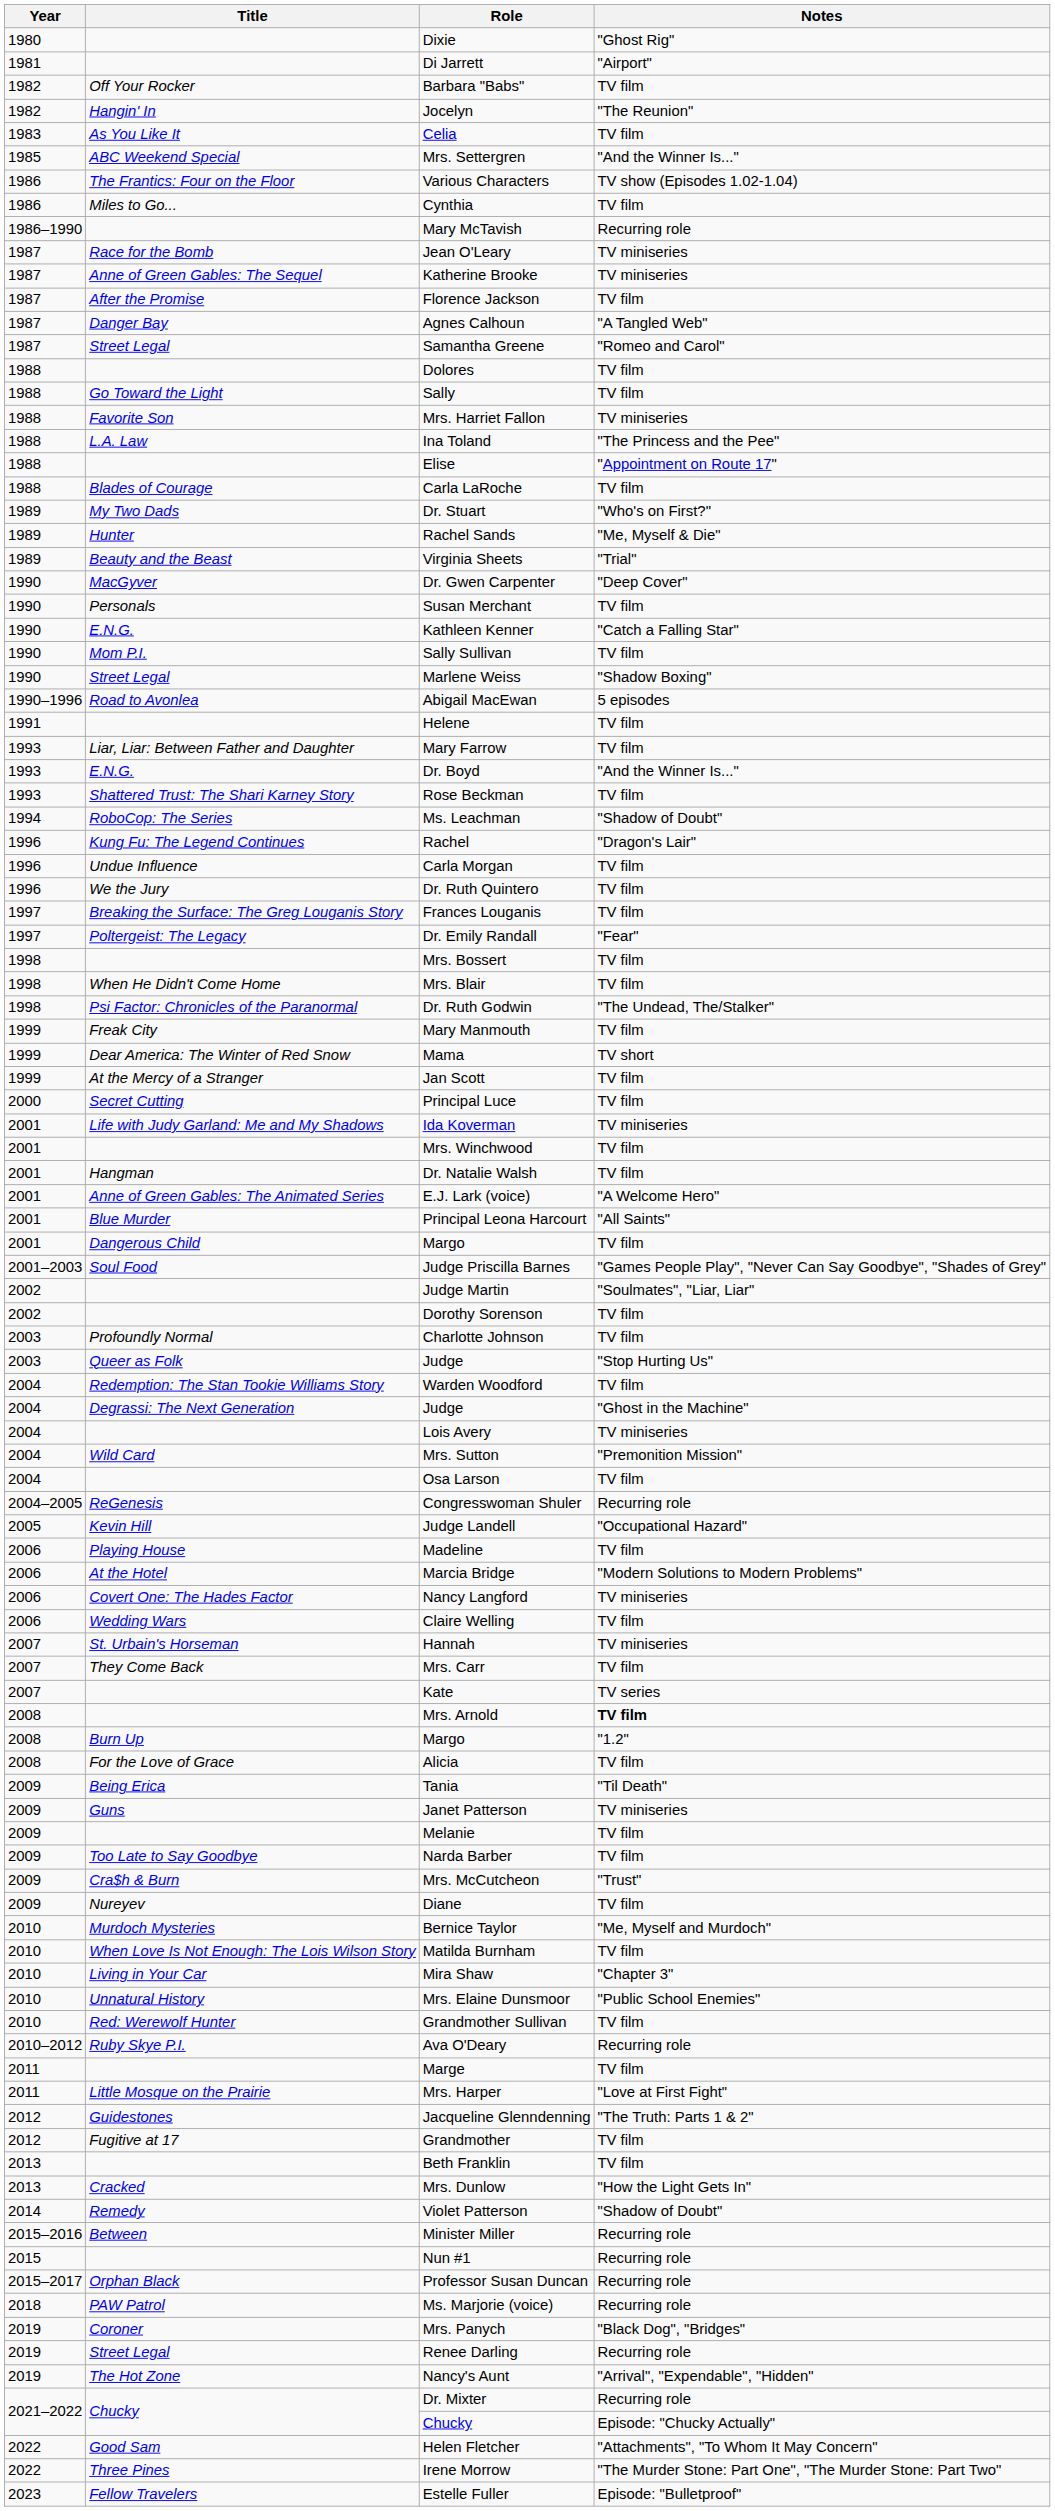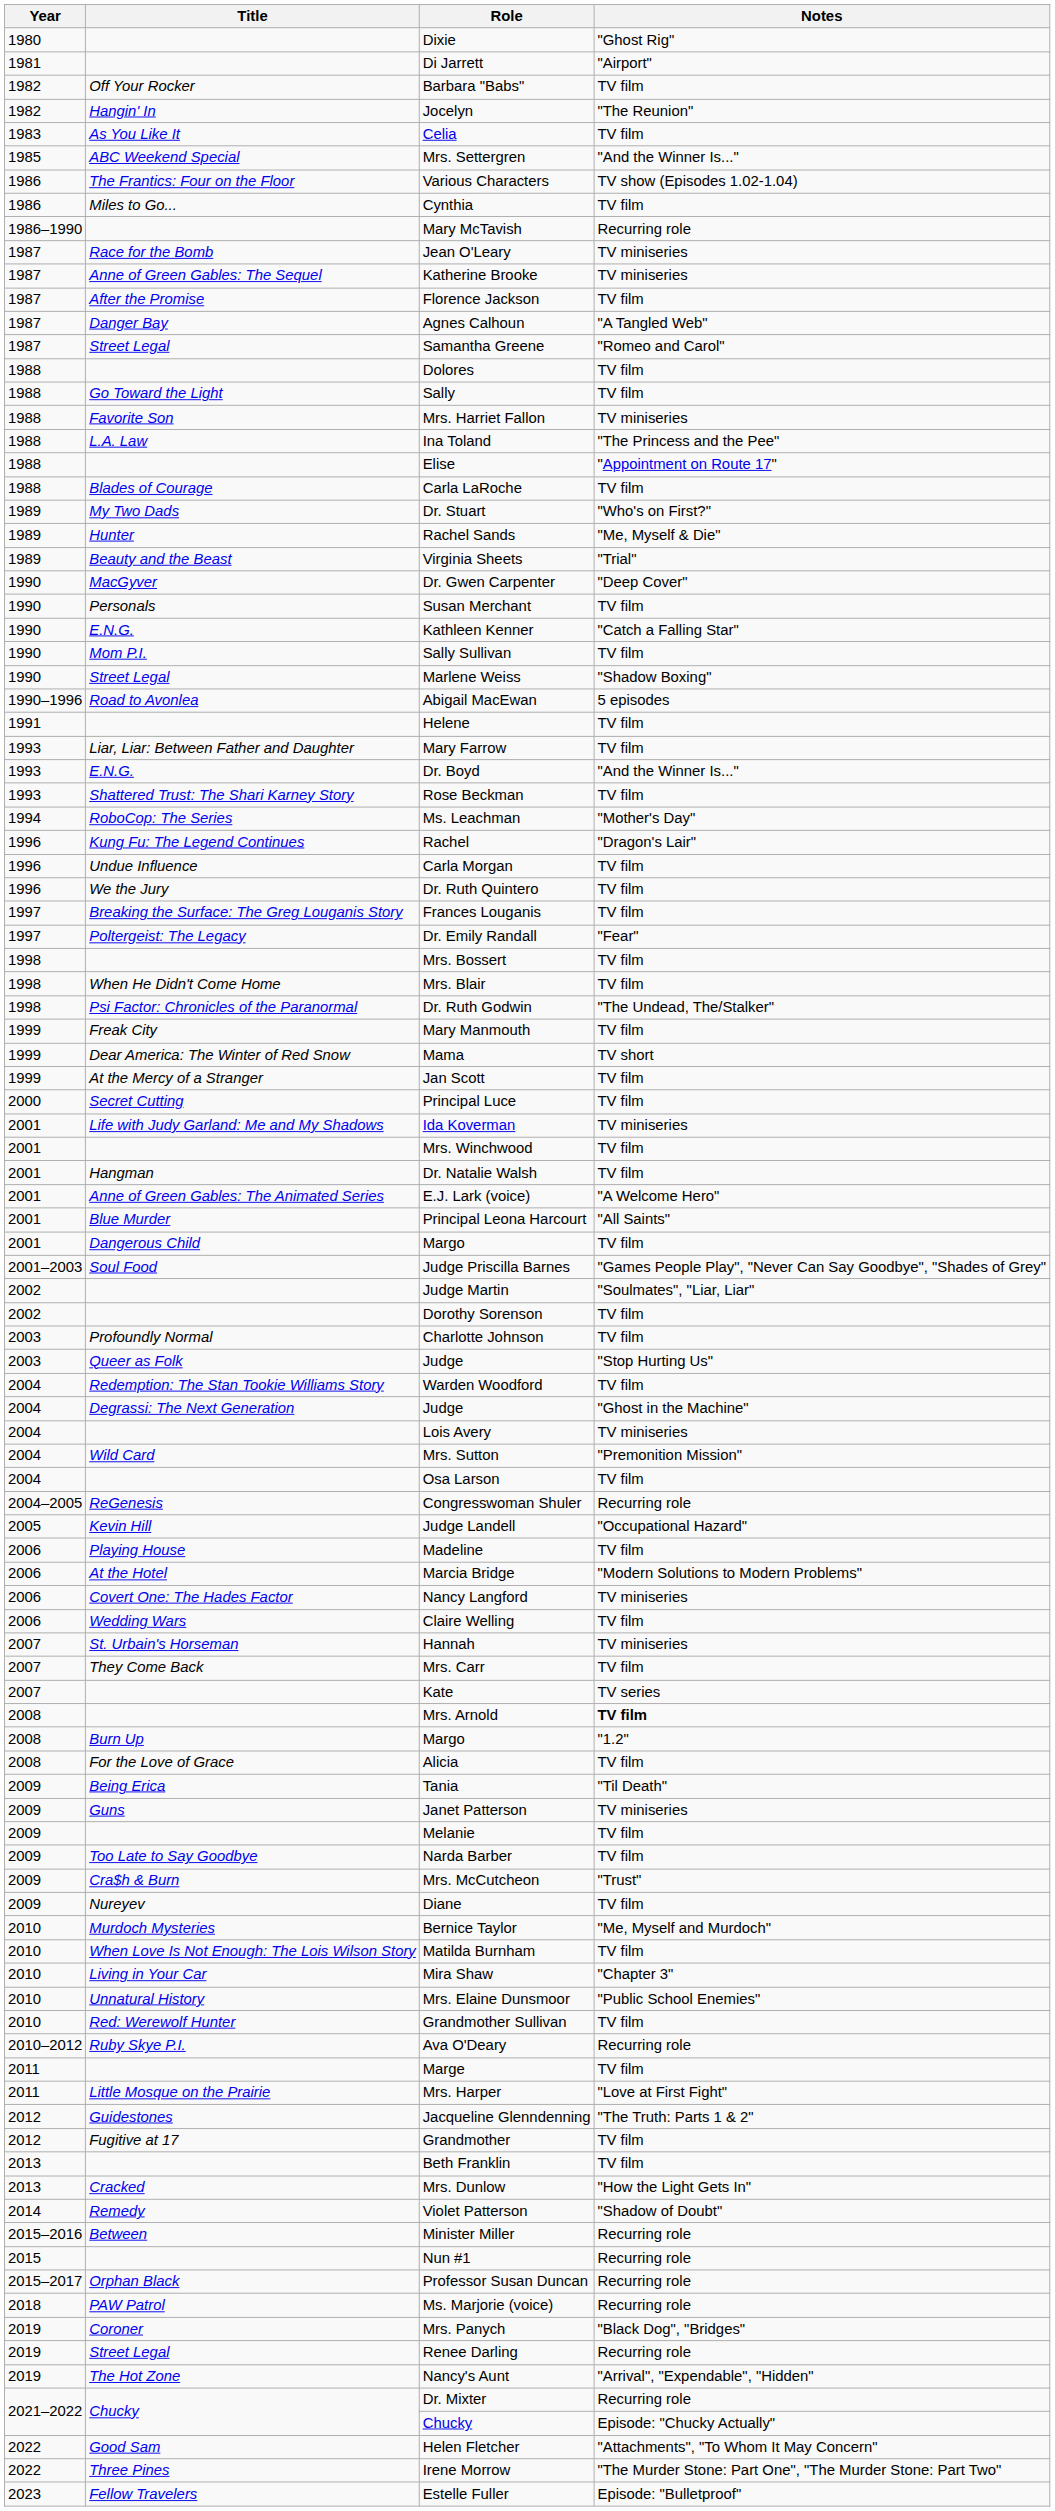 <table class="wikitable sortable">
 <tr>
 <th>Year</th>
 <th>Title</th>
 <th>Role</th>
 <th class="unsortable">Notes</th>
 </tr>
 <tr>
 <td>1980</td>
 <td><em></em></td>
 <td>Dixie</td>
 <td>"Ghost Rig"</td>
 </tr>
 <tr>
 <td>1981</td>
 <td><em></em></td>
 <td>Di Jarrett</td>
 <td>"Airport"</td>
 </tr>
 <tr>
 <td>1982</td>
 <td><em>Off Your Rocker</em></td>
 <td>Barbara "Babs"</td>
 <td>TV film</td>
 </tr>
 <tr>
 <td>1982</td>
 <td><em><a href='#'>Hangin' In</a></em></td>
 <td>Jocelyn</td>
 <td>"The Reunion"</td>
 </tr>
 <tr>
 <td>1983</td>
 <td><em><a href='#'>As You Like It</a></em></td>
 <td><a href='#'>Celia</a></td>
 <td>TV film</td>
 </tr>
 <tr>
 <td>1985</td>
 <td><em><a href='#'>ABC Weekend Special</a></em></td>
 <td>Mrs. Settergren</td>
 <td>"And the Winner Is..."</td>
 </tr>
 <tr>
 <td>1986</td>
 <td data-sort-value="Frantics: Four on the Floor, The"><em><a href='#'>The Frantics: Four on the Floor</a></em></td>
 <td>Various Characters</td>
 <td>TV show (Episodes 1.02-1.04)</td>
 </tr>
 <tr>
 <td>1986</td>
 <td><em>Miles to Go...</em></td>
 <td>Cynthia</td>
 <td>TV film</td>
 </tr>
 <tr>
 <td>1986–1990</td>
 <td><em></em></td>
 <td>Mary McTavish</td>
 <td>Recurring role</td>
 </tr>
 <tr>
 <td>1987</td>
 <td><em><a href='#'>Race for the Bomb</a></em></td>
 <td>Jean O'Leary</td>
 <td>TV miniseries</td>
 </tr>
 <tr>
 <td>1987</td>
 <td><em><a href='#'>Anne of Green Gables: The Sequel</a></em></td>
 <td>Katherine Brooke</td>
 <td>TV miniseries</td>
 </tr>
 <tr>
 <td>1987</td>
 <td><em><a href='#'>After the Promise</a></em></td>
 <td>Florence Jackson</td>
 <td>TV film</td>
 </tr>
 <tr>
 <td>1987</td>
 <td><em><a href='#'>Danger Bay</a></em></td>
 <td>Agnes Calhoun</td>
 <td>"A Tangled Web"</td>
 </tr>
 <tr>
 <td>1987</td>
 <td><em><a href='#'>Street Legal</a></em></td>
 <td>Samantha Greene</td>
 <td>"Romeo and Carol"</td>
 </tr>
 <tr>
 <td>1988</td>
 <td><em></em></td>
 <td>Dolores</td>
 <td>TV film</td>
 </tr>
 <tr>
 <td>1988</td>
 <td><em><a href='#'>Go Toward the Light</a></em></td>
 <td>Sally</td>
 <td>TV film</td>
 </tr>
 <tr>
 <td>1988</td>
 <td><em><a href='#'>Favorite Son</a></em></td>
 <td>Mrs. Harriet Fallon</td>
 <td>TV miniseries</td>
 </tr>
 <tr>
 <td>1988</td>
 <td><em><a href='#'>L.A. Law</a></em></td>
 <td>Ina Toland</td>
 <td>"The Princess and the Pee"</td>
 </tr>
 <tr>
 <td>1988</td>
 <td><em></em></td>
 <td>Elise</td>
 <td>"<a href='#'>Appointment on Route 17</a>"</td>
 </tr>
 <tr>
 <td>1988</td>
 <td><em><a href='#'>Blades of Courage</a></em></td>
 <td>Carla LaRoche</td>
 <td>TV film</td>
 </tr>
 <tr>
 <td>1989</td>
 <td><em><a href='#'>My Two Dads</a></em></td>
 <td>Dr. Stuart</td>
 <td>"Who's on First?"</td>
 </tr>
 <tr>
 <td>1989</td>
 <td><em><a href='#'>Hunter</a></em></td>
 <td>Rachel Sands</td>
 <td>"Me, Myself & Die"</td>
 </tr>
 <tr>
 <td>1989</td>
 <td><em><a href='#'>Beauty and the Beast</a></em></td>
 <td>Virginia Sheets</td>
 <td>"Trial"</td>
 </tr>
 <tr>
 <td>1990</td>
 <td><em><a href='#'>MacGyver</a></em></td>
 <td>Dr. Gwen Carpenter</td>
 <td>"Deep Cover"</td>
 </tr>
 <tr>
 <td>1990</td>
 <td><em>Personals</em></td>
 <td>Susan Merchant</td>
 <td>TV film</td>
 </tr>
 <tr>
 <td>1990</td>
 <td><em><a href='#'>E.N.G.</a></em></td>
 <td>Kathleen Kenner</td>
 <td>"Catch a Falling Star"</td>
 </tr>
 <tr>
 <td>1990</td>
 <td><em><a href='#'>Mom P.I.</a></em></td>
 <td>Sally Sullivan</td>
 <td>TV film</td>
 </tr>
 <tr>
 <td>1990</td>
 <td><em><a href='#'>Street Legal</a></em></td>
 <td>Marlene Weiss</td>
 <td>"Shadow Boxing"</td>
 </tr>
 <tr>
 <td>1990–1996</td>
 <td><em><a href='#'>Road to Avonlea</a></em></td>
 <td>Abigail MacEwan</td>
 <td>5 episodes</td>
 </tr>
 <tr>
 <td>1991</td>
 <td><em></em></td>
 <td>Helene</td>
 <td>TV film</td>
 </tr>
 <tr>
 <td>1993</td>
 <td><em>Liar, Liar: Between Father and Daughter</em></td>
 <td>Mary Farrow</td>
 <td>TV film</td>
 </tr>
 <tr>
 <td>1993</td>
 <td><em><a href='#'>E.N.G.</a></em></td>
 <td>Dr. Boyd</td>
 <td>"And the Winner Is..."</td>
 </tr>
 <tr>
 <td>1993</td>
 <td><em><a href='#'>Shattered Trust: The Shari Karney Story</a></em></td>
 <td>Rose Beckman</td>
 <td>TV film</td>
 </tr>
 <tr>
 <td>1994</td>
 <td><em><a href='#'>RoboCop: The Series</a></em></td>
 <td>Ms. Leachman</td>
-<td>"Shadow of Doubt"</td>
+<td>"Mother's Day"</td>
 </tr>
 <tr>
 <td>1996</td>
 <td><em><a href='#'>Kung Fu: The Legend Continues</a></em></td>
 <td>Rachel</td>
 <td>"Dragon's Lair"</td>
 </tr>
 <tr>
 <td>1996</td>
 <td><em>Undue Influence</em></td>
 <td>Carla Morgan</td>
 <td>TV film</td>
 </tr>
 <tr>
 <td>1996</td>
 <td><em>We the Jury</em></td>
 <td>Dr. Ruth Quintero</td>
 <td>TV film</td>
 </tr>
 <tr>
 <td>1997</td>
 <td><em><a href='#'>Breaking the Surface: The Greg Louganis Story</a></em></td>
 <td>Frances Louganis</td>
 <td>TV film</td>
 </tr>
 <tr>
 <td>1997</td>
 <td><em><a href='#'>Poltergeist: The Legacy</a></em></td>
 <td>Dr. Emily Randall</td>
 <td>"Fear"</td>
 </tr>
 <tr>
 <td>1998</td>
 <td><em></em></td>
 <td>Mrs. Bossert</td>
 <td>TV film</td>
 </tr>
 <tr>
 <td>1998</td>
 <td><em>When He Didn't Come Home</em></td>
 <td>Mrs. Blair</td>
 <td>TV film</td>
 </tr>
 <tr>
 <td>1998</td>
 <td><em><a href='#'>Psi Factor: Chronicles of the Paranormal</a></em></td>
 <td>Dr. Ruth Godwin</td>
 <td>"The Undead, The/Stalker"</td>
 </tr>
 <tr>
 <td>1999</td>
 <td><em>Freak City</em></td>
 <td>Mary Manmouth</td>
 <td>TV film</td>
 </tr>
 <tr>
 <td>1999</td>
 <td><em>Dear America: The Winter of Red Snow</em></td>
 <td>Mama</td>
 <td>TV short</td>
 </tr>
 <tr>
 <td>1999</td>
 <td><em>At the Mercy of a Stranger</em></td>
 <td>Jan Scott</td>
 <td>TV film</td>
 </tr>
 <tr>
 <td>2000</td>
 <td><em><a href='#'>Secret Cutting</a></em></td>
 <td>Principal Luce</td>
 <td>TV film</td>
 </tr>
 <tr>
 <td>2001</td>
 <td><em><a href='#'>Life with Judy Garland: Me and My Shadows</a></em></td>
 <td><a href='#'>Ida Koverman</a></td>
 <td>TV miniseries</td>
 </tr>
 <tr>
 <td>2001</td>
 <td><em></em></td>
 <td>Mrs. Winchwood</td>
 <td>TV film</td>
 </tr>
 <tr>
 <td>2001</td>
 <td><em>Hangman</em></td>
 <td>Dr. Natalie Walsh</td>
 <td>TV film</td>
 </tr>
 <tr>
 <td>2001</td>
 <td><em><a href='#'>Anne of Green Gables: The Animated Series</a></em></td>
 <td>E.J. Lark (voice)</td>
 <td>"A Welcome Hero"</td>
 </tr>
 <tr>
 <td>2001</td>
 <td><em><a href='#'>Blue Murder</a></em></td>
 <td>Principal Leona Harcourt</td>
 <td>"All Saints"</td>
 </tr>
 <tr>
 <td>2001</td>
 <td><em><a href='#'>Dangerous Child</a></em></td>
 <td>Margo</td>
 <td>TV film</td>
 </tr>
 <tr>
 <td>2001–2003</td>
 <td><em><a href='#'>Soul Food</a></em></td>
 <td>Judge Priscilla Barnes</td>
 <td>"Games People Play", "Never Can Say Goodbye", "Shades of Grey"</td>
 </tr>
 <tr>
 <td>2002</td>
 <td><em></em></td>
 <td>Judge Martin</td>
 <td>"Soulmates", "Liar, Liar"</td>
 </tr>
 <tr>
 <td>2002</td>
 <td><em></em></td>
 <td>Dorothy Sorenson</td>
 <td>TV film</td>
 </tr>
 <tr>
 <td>2003</td>
 <td><em>Profoundly Normal</em></td>
 <td>Charlotte Johnson</td>
 <td>TV film</td>
 </tr>
 <tr>
 <td>2003</td>
 <td><em><a href='#'>Queer as Folk</a></em></td>
 <td>Judge</td>
 <td>"Stop Hurting Us"</td>
 </tr>
 <tr>
 <td>2004</td>
 <td><em><a href='#'>Redemption: The Stan Tookie Williams Story</a></em></td>
 <td>Warden Woodford</td>
 <td>TV film</td>
 </tr>
 <tr>
 <td>2004</td>
 <td><em><a href='#'>Degrassi: The Next Generation</a></em></td>
 <td>Judge</td>
 <td>"Ghost in the Machine"</td>
 </tr>
 <tr>
 <td>2004</td>
 <td><em></em></td>
 <td>Lois Avery</td>
 <td>TV miniseries</td>
 </tr>
 <tr>
 <td>2004</td>
 <td><em><a href='#'>Wild Card</a></em></td>
 <td>Mrs. Sutton</td>
 <td>"Premonition Mission"</td>
 </tr>
 <tr>
 <td>2004</td>
 <td><em></em></td>
 <td>Osa Larson</td>
 <td>TV film</td>
 </tr>
 <tr>
 <td>2004–2005</td>
 <td><em><a href='#'>ReGenesis</a></em></td>
 <td>Congresswoman Shuler</td>
 <td>Recurring role</td>
 </tr>
 <tr>
 <td>2005</td>
 <td><em><a href='#'>Kevin Hill</a></em></td>
 <td>Judge Landell</td>
 <td>"Occupational Hazard"</td>
 </tr>
 <tr>
 <td>2006</td>
 <td><em><a href='#'>Playing House</a></em></td>
 <td>Madeline</td>
 <td>TV film</td>
 </tr>
 <tr>
 <td>2006</td>
 <td><em><a href='#'>At the Hotel</a></em></td>
 <td>Marcia Bridge</td>
 <td>"Modern Solutions to Modern Problems"</td>
 </tr>
 <tr>
 <td>2006</td>
 <td><em><a href='#'>Covert One: The Hades Factor</a></em></td>
 <td>Nancy Langford</td>
 <td>TV miniseries</td>
 </tr>
 <tr>
 <td>2006</td>
 <td><em><a href='#'>Wedding Wars</a></em></td>
 <td>Claire Welling</td>
 <td>TV film</td>
 </tr>
 <tr>
 <td>2007</td>
 <td><em><a href='#'>St. Urbain's Horseman</a></em></td>
 <td>Hannah</td>
 <td>TV miniseries</td>
 </tr>
 <tr>
 <td>2007</td>
 <td><em>They Come Back</em></td>
 <td>Mrs. Carr</td>
 <td>TV film</td>
 </tr>
 <tr>
 <td>2007</td>
 <td><em></em></td>
 <td>Kate</td>
 <td>TV series</td>
 </tr>
 <tr>
 <td>2008</td>
 <td><em></em></td>
 <td>Mrs. Arnold</td>
 <td><strong>TV film</strong></td>
 </tr>
 <tr>
 <td>2008</td>
 <td><em><a href='#'>Burn Up</a></em></td>
 <td>Margo</td>
 <td>"1.2"</td>
 </tr>
 <tr>
 <td>2008</td>
 <td><em>For the Love of Grace</em></td>
 <td>Alicia</td>
 <td>TV film</td>
 </tr>
 <tr>
 <td>2009</td>
 <td><em><a href='#'>Being Erica</a></em></td>
 <td>Tania</td>
 <td>"Til Death"</td>
 </tr>
 <tr>
 <td>2009</td>
 <td><em><a href='#'>Guns</a></em></td>
 <td>Janet Patterson</td>
 <td>TV miniseries</td>
 </tr>
 <tr>
 <td>2009</td>
 <td><em></em></td>
 <td>Melanie</td>
 <td>TV film</td>
 </tr>
 <tr>
 <td>2009</td>
 <td><em><a href='#'>Too Late to Say Goodbye</a></em></td>
 <td>Narda Barber</td>
 <td>TV film</td>
 </tr>
 <tr>
 <td>2009</td>
 <td><em><a href='#'>Cra$h & Burn</a></em></td>
 <td>Mrs. McCutcheon</td>
 <td>"Trust"</td>
 </tr>
 <tr>
 <td>2009</td>
 <td><em>Nureyev</em></td>
 <td>Diane</td>
 <td>TV film</td>
 </tr>
 <tr>
 <td>2010</td>
 <td><em><a href='#'>Murdoch Mysteries</a></em></td>
 <td>Bernice Taylor</td>
 <td>"Me, Myself and Murdoch"</td>
 </tr>
 <tr>
 <td>2010</td>
 <td><em><a href='#'>When Love Is Not Enough: The Lois Wilson Story</a></em></td>
 <td>Matilda Burnham</td>
 <td>TV film</td>
 </tr>
 <tr>
 <td>2010</td>
 <td><em><a href='#'>Living in Your Car</a></em></td>
 <td>Mira Shaw</td>
 <td>"Chapter 3"</td>
 </tr>
 <tr>
 <td>2010</td>
 <td><em><a href='#'>Unnatural History</a></em></td>
 <td>Mrs. Elaine Dunsmoor</td>
 <td>"Public School Enemies"</td>
 </tr>
 <tr>
 <td>2010</td>
 <td><em><a href='#'>Red: Werewolf Hunter</a></em></td>
 <td>Grandmother Sullivan</td>
 <td>TV film</td>
 </tr>
 <tr>
 <td>2010–2012</td>
 <td><em><a href='#'>Ruby Skye P.I.</a></em></td>
 <td>Ava O'Deary</td>
 <td>Recurring role</td>
 </tr>
 <tr>
 <td>2011</td>
 <td><em></em></td>
 <td>Marge</td>
 <td>TV film</td>
 </tr>
 <tr>
 <td>2011</td>
 <td><em><a href='#'>Little Mosque on the Prairie</a></em></td>
 <td>Mrs. Harper</td>
 <td>"Love at First Fight"</td>
 </tr>
 <tr>
 <td>2012</td>
 <td><em><a href='#'>Guidestones</a></em></td>
 <td>Jacqueline Glenndenning</td>
 <td>"The Truth: Parts 1 & 2"</td>
 </tr>
 <tr>
 <td>2012</td>
 <td><em>Fugitive at 17</em></td>
 <td>Grandmother</td>
 <td>TV film</td>
 </tr>
 <tr>
 <td>2013</td>
 <td><em></em></td>
 <td>Beth Franklin</td>
 <td>TV film</td>
 </tr>
 <tr>
 <td>2013</td>
 <td><em><a href='#'>Cracked</a></em></td>
 <td>Mrs. Dunlow</td>
 <td>"How the Light Gets In"</td>
 </tr>
 <tr>
 <td>2014</td>
 <td><em><a href='#'>Remedy</a></em></td>
 <td>Violet Patterson</td>
 <td>"Shadow of Doubt"</td>
 </tr>
 <tr>
 <td>2015–2016</td>
 <td><em><a href='#'>Between</a></em></td>
 <td>Minister Miller</td>
 <td>Recurring role</td>
 </tr>
 <tr>
 <td>2015</td>
 <td><em></em></td>
 <td>Nun #1</td>
 <td>Recurring role</td>
 </tr>
 <tr>
 <td>2015–2017</td>
 <td><em><a href='#'>Orphan Black</a></em></td>
 <td>Professor Susan Duncan</td>
 <td>Recurring role</td>
 </tr>
 <tr>
 <td>2018</td>
 <td><em><a href='#'>PAW Patrol</a></em></td>
 <td>Ms. Marjorie (voice)</td>
 <td>Recurring role</td>
 </tr>
 <tr>
 <td>2019</td>
 <td><em><a href='#'>Coroner</a></em></td>
 <td>Mrs. Panych</td>
 <td>"Black Dog", "Bridges"</td>
 </tr>
 <tr>
 <td>2019</td>
 <td><em><a href='#'>Street Legal</a></em></td>
 <td>Renee Darling</td>
 <td>Recurring role</td>
 </tr>
 <tr>
 <td>2019</td>
 <td data-sort-value="Hot Zone, The"><em><a href='#'>The Hot Zone</a></em></td>
 <td>Nancy's Aunt</td>
 <td>"Arrival", "Expendable", "Hidden"</td>
 </tr>
 <tr>
 <td rowspan="2">2021–2022</td>
 <td rowspan="2"><em><a href='#'>Chucky</a></em></td>
 <td>Dr. Mixter</td>
 <td>Recurring role</td>
 </tr>
 <tr>
 <td><a href='#'>Chucky</a></td>
 <td>Episode: "Chucky Actually"</td>
 </tr>
 <tr>
 <td>2022</td>
 <td><em><a href='#'>Good Sam</a></em></td>
 <td>Helen Fletcher</td>
 <td>"Attachments", "To Whom It May Concern"</td>
 </tr>
 <tr>
 <td>2022</td>
 <td><em><a href='#'>Three Pines</a></em></td>
 <td>Irene Morrow</td>
 <td>"The Murder Stone: Part One", "The Murder Stone: Part Two"</td>
 </tr>
 <tr>
 <td>2023</td>
 <td><em><a href='#'>Fellow Travelers</a></em></td>
 <td>Estelle Fuller</td>
 <td>Episode: "Bulletproof"</td>
 </tr>
 </table>
